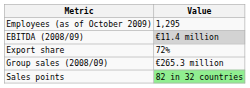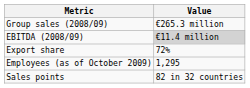 <table class="wikitable">
 <tr>
 <th>Metric</th>
 <th>Value</th>
 </tr>
 <tr>
-<td>Employees (as of October 2009)</td>
-<td>1,295</td>
+<td>Group sales (2008/09)</td>
+<td>€265.3 million</td>
 </tr>
 <tr>
 <td>EBITDA (2008/09)</td>
 <td style="background: lightgrey;">€11.4 million</td>
 </tr>
 <tr>
 <td>Export share</td>
 <td>72%</td>
 </tr>
 <tr>
-<td>Group sales (2008/09)</td>
-<td>€265.3 million</td>
+<td>Employees (as of October 2009)</td>
+<td>1,295</td>
 </tr>
 <tr>
 <td>Sales points</td>
-<td style="background: lightgreen;">82 in 32 countries </td>
+<td>82 in 32 countries </td>
 </tr>
 </table>
